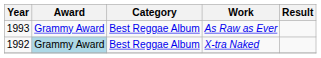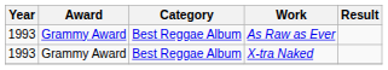 <table class="wikitable">
 <tr>
 <th style="text-align:center;">Year</th>
 <th style="text-align:center;">Award</th>
 <th style="text-align:center;">Category</th>
 <th style="text-align:center;">Work</th>
 <th style="text-align:center;">Result</th>
 </tr>
 <tr>
 <td>1993</td>
 <td><a href='#'>Grammy Award</a></td>
 <td><a href='#'>Best Reggae Album</a></td>
 <td><em><a href='#'>As Raw as Ever</a></em></td>
 <td></td>
 </tr>
 <tr>
-<td>1992</td>
-<td style="background: lightblue;">Grammy Award</td>
+<td>1993</td>
+<td>Grammy Award</td>
 <td><a href='#'>Best Reggae Album</a></td>
 <td><em><a href='#'>X-tra Naked</a></em></td>
 <td></td>
 </tr>
 <tr>
 </tr>
 </table>
